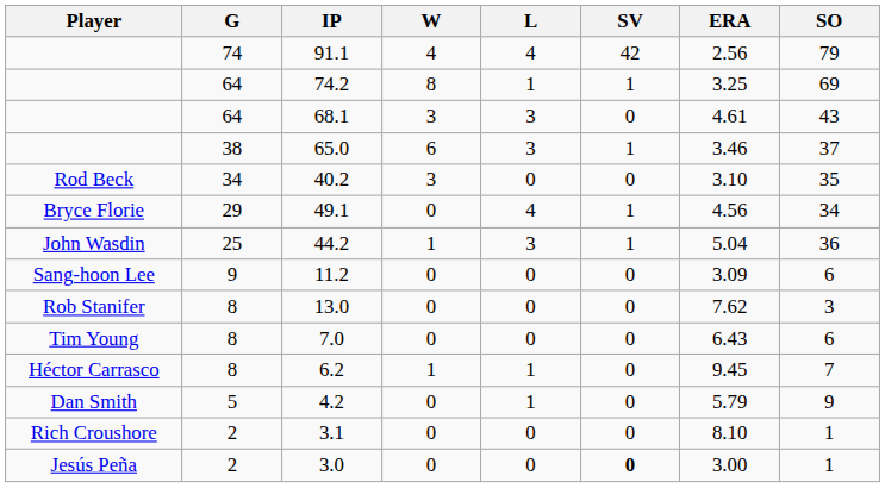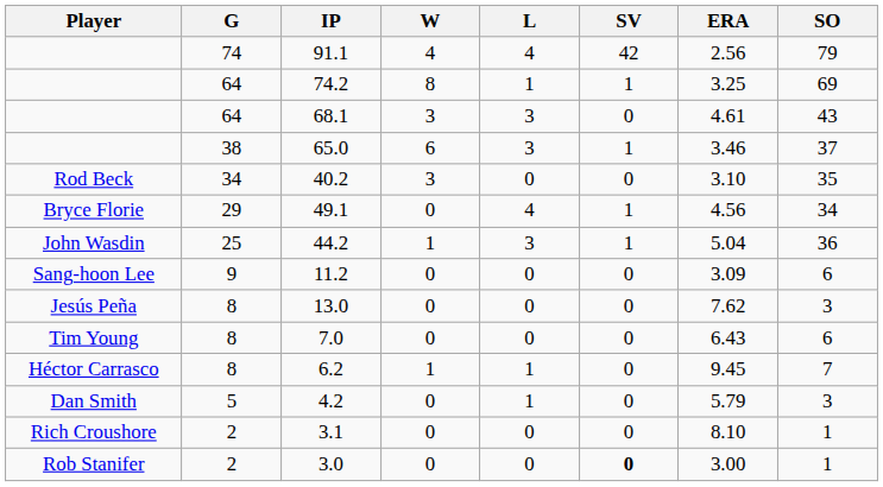 <table class="wikitable sortable">
 <tr>
 <th bgcolor="#DDDDFF" width="16%">Player</th>
 <th bgcolor="#DDDDFF" width="9%">G</th>
 <th bgcolor="#DDDDFF" width="9%">IP</th>
 <th bgcolor="#DDDDFF" width="9%">W</th>
 <th bgcolor="#DDDDFF" width="9%">L</th>
 <th bgcolor="#DDDDFF" width="9%">SV</th>
 <th bgcolor="#DDDDFF" width="9%">ERA</th>
 <th bgcolor="#DDDDFF" width="9%">SO</th>
 </tr>
 <tr align="center">
 <td></td>
 <td>74</td>
 <td>91.1</td>
 <td>4</td>
 <td>4</td>
 <td>42</td>
 <td>2.56</td>
 <td>79</td>
 </tr>
 <tr align="center">
 <td></td>
 <td>64</td>
 <td>74.2</td>
 <td>8</td>
 <td>1</td>
 <td>1</td>
 <td>3.25</td>
 <td>69</td>
 </tr>
 <tr align="center">
 <td></td>
 <td>64</td>
 <td>68.1</td>
 <td>3</td>
 <td>3</td>
 <td>0</td>
 <td>4.61</td>
 <td>43</td>
 </tr>
 <tr align="center">
 <td></td>
 <td>38</td>
 <td>65.0</td>
 <td>6</td>
 <td>3</td>
 <td>1</td>
 <td>3.46</td>
 <td>37</td>
 </tr>
 <tr align=center>
 <td><a href='#'>Rod Beck</a></td>
 <td>34</td>
 <td>40.2</td>
 <td>3</td>
 <td>0</td>
 <td>0</td>
 <td>3.10</td>
 <td>35</td>
 </tr>
 <tr align=center>
 <td><a href='#'>Bryce Florie</a></td>
 <td>29</td>
 <td>49.1</td>
 <td>0</td>
 <td>4</td>
 <td>1</td>
 <td>4.56</td>
 <td>34</td>
 </tr>
 <tr align=center>
 <td><a href='#'>John Wasdin</a></td>
 <td>25</td>
 <td>44.2</td>
 <td>1</td>
 <td>3</td>
 <td>1</td>
 <td>5.04</td>
 <td>36</td>
 </tr>
 <tr align=center>
 <td><a href='#'>Sang-hoon Lee</a></td>
 <td>9</td>
 <td>11.2</td>
 <td>0</td>
 <td>0</td>
 <td>0</td>
 <td>3.09</td>
 <td>6</td>
 </tr>
 <tr align=center>
-<td><a href='#'>Rob Stanifer</a></td>
+<td><a href='#'>Jesús Peña</a></td>
 <td>8</td>
 <td>13.0</td>
 <td>0</td>
 <td>0</td>
 <td>0</td>
 <td>7.62</td>
 <td>3</td>
 </tr>
 <tr align="center">
 <td><a href='#'>Tim Young</a></td>
 <td>8</td>
 <td>7.0</td>
 <td>0</td>
 <td>0</td>
 <td>0</td>
 <td>6.43</td>
 <td>6</td>
 </tr>
 <tr align="center">
 <td><a href='#'>Héctor Carrasco</a></td>
 <td>8</td>
 <td>6.2</td>
 <td>1</td>
 <td>1</td>
 <td>0</td>
 <td>9.45</td>
 <td>7</td>
 </tr>
 <tr align=center>
 <td><a href='#'>Dan Smith</a></td>
 <td>5</td>
 <td>4.2</td>
 <td>0</td>
 <td>1</td>
 <td>0</td>
 <td>5.79</td>
-<td>9</td>
+<td>3</td>
 </tr>
 <tr align="center">
 <td><a href='#'>Rich Croushore</a></td>
 <td>2</td>
 <td>3.1</td>
 <td>0</td>
 <td>0</td>
 <td>0</td>
 <td>8.10</td>
 <td>1</td>
 </tr>
 <tr align="center">
-<td><a href='#'>Jesús Peña</a></td>
+<td><a href='#'>Rob Stanifer</a></td>
 <td>2</td>
 <td>3.0</td>
 <td>0</td>
 <td>0</td>
 <td><strong>0</strong></td>
 <td>3.00</td>
 <td>1</td>
 </tr>
 </table>
